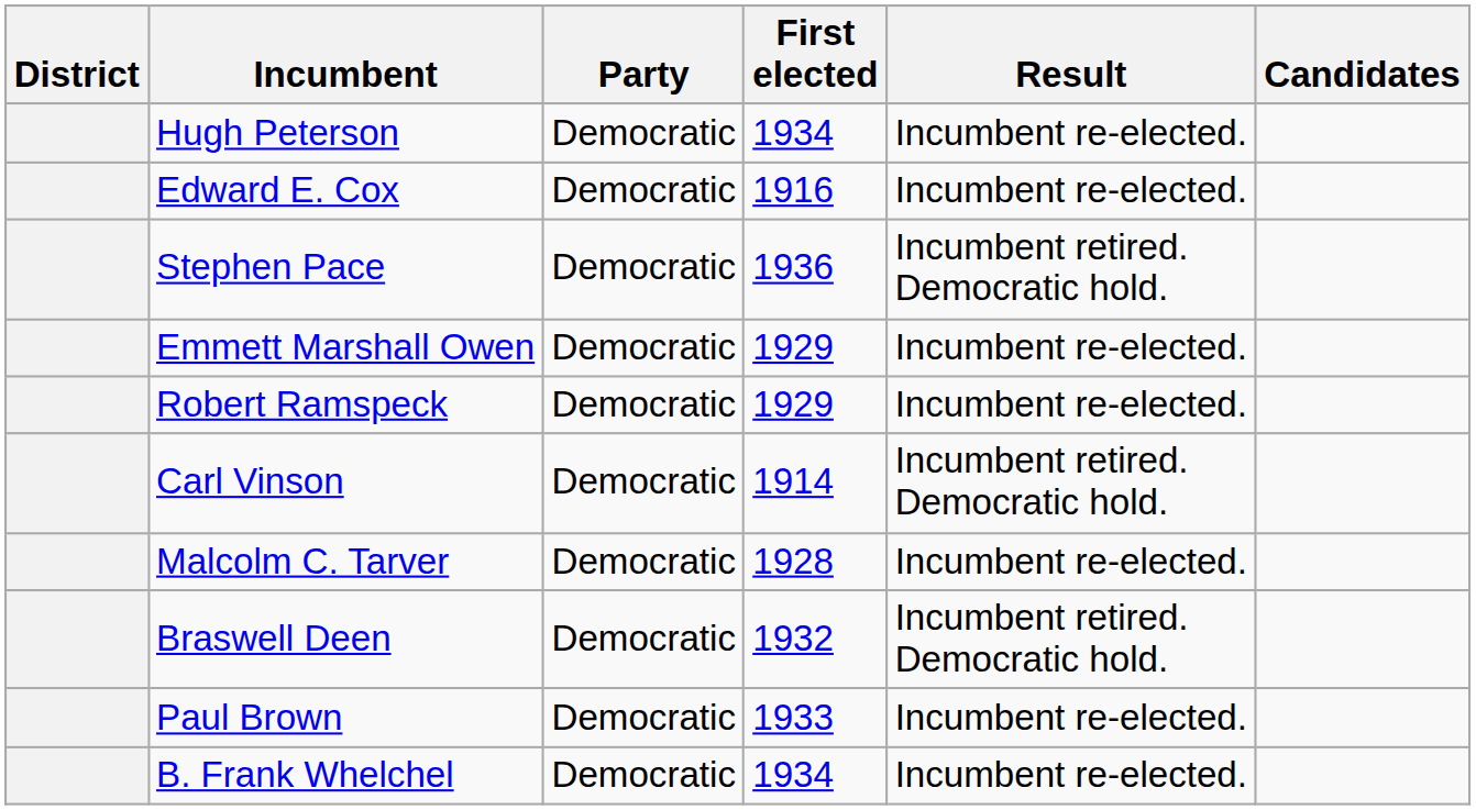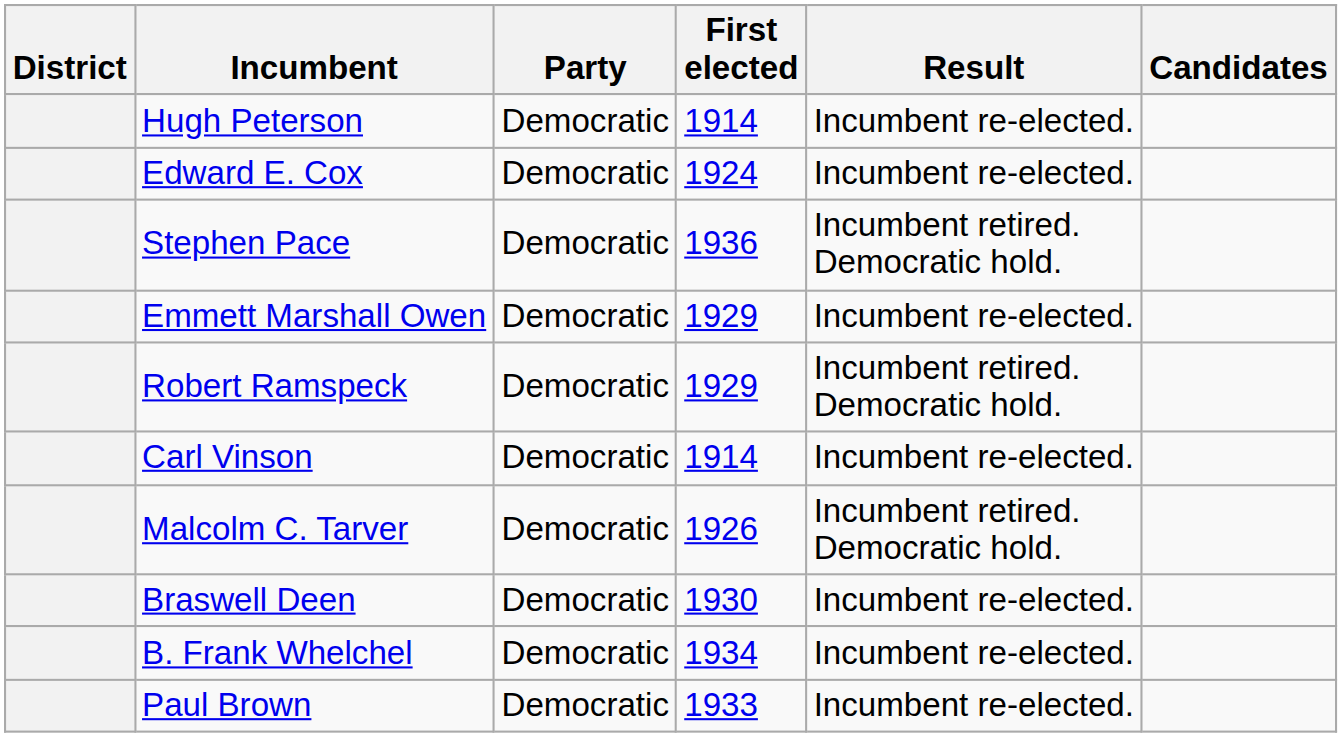 <table class=wikitable>
 <tr valign=bottom>
 <th>District</th>
 <th>Incumbent</th>
 <th>Party</th>
 <th>First<br>elected</th>
 <th>Result</th>
 <th>Candidates</th>
 </tr>
 <tr>
 <th></th>
 <td><a href='#'>Hugh Peterson</a></td>
 <td>Democratic</td>
-<td><a href='#'>1934</a></td>
+<td><a href='#'>1914</a></td>
 <td>Incumbent re-elected.</td>
 <td nowrap></td>
 </tr>
 <tr>
 <th></th>
 <td><a href='#'>Edward E. Cox</a></td>
 <td>Democratic</td>
-<td><a href='#'>1916</a></td>
+<td><a href='#'>1924</a></td>
 <td>Incumbent re-elected.</td>
 <td nowrap></td>
 </tr>
 <tr>
 <th></th>
 <td><a href='#'>Stephen Pace</a></td>
 <td>Democratic</td>
 <td><a href='#'>1936</a></td>
 <td>Incumbent retired.<br>Democratic hold.</td>
 <td nowrap></td>
 </tr>
 <tr>
 <th></th>
 <td><a href='#'>Emmett Marshall Owen</a></td>
 <td>Democratic</td>
 <td><a href='#'>1929</a></td>
 <td>Incumbent re-elected.</td>
 <td nowrap></td>
 </tr>
 <tr>
 <th></th>
 <td><a href='#'>Robert Ramspeck</a></td>
 <td>Democratic</td>
 <td><a href='#'>1929 </a></td>
-<td>Incumbent re-elected.</td>
+<td>Incumbent retired.<br>Democratic hold.</td>
 <td nowrap></td>
 </tr>
 <tr>
 <th></th>
 <td><a href='#'>Carl Vinson</a></td>
 <td>Democratic</td>
 <td><a href='#'>1914</a></td>
-<td>Incumbent retired.<br>Democratic hold.</td>
+<td>Incumbent re-elected.</td>
 <td nowrap></td>
 </tr>
 <tr>
 <th></th>
 <td><a href='#'>Malcolm C. Tarver</a></td>
 <td>Democratic</td>
-<td><a href='#'>1928</a></td>
-<td>Incumbent re-elected.</td>
+<td><a href='#'>1926</a></td>
+<td>Incumbent retired.<br>Democratic hold.</td>
 <td nowrap></td>
 </tr>
 <tr>
 <th></th>
 <td><a href='#'>Braswell Deen</a></td>
 <td>Democratic</td>
-<td><a href='#'>1932</a></td>
-<td>Incumbent retired.<br>Democratic hold.</td>
-<td nowrap></td>
-</tr>
-<tr>
-<th></th>
-<td><a href='#'>Paul Brown</a></td>
-<td>Democratic</td>
-<td><a href='#'>1933 </a></td>
+<td><a href='#'>1930</a></td>
 <td>Incumbent re-elected.</td>
 <td nowrap></td>
 </tr>
 <tr>
 <th></th>
 <td><a href='#'>B. Frank Whelchel</a></td>
 <td>Democratic</td>
 <td><a href='#'>1934</a></td>
 <td>Incumbent re-elected.</td>
 <td nowrap></td>
 </tr>
+<tr>
+<th></th>
+<td><a href='#'>Paul Brown</a></td>
+<td>Democratic</td>
+<td><a href='#'>1933 </a></td>
+<td>Incumbent re-elected.</td>
+<td nowrap></td>
+</tr>
 </table>
